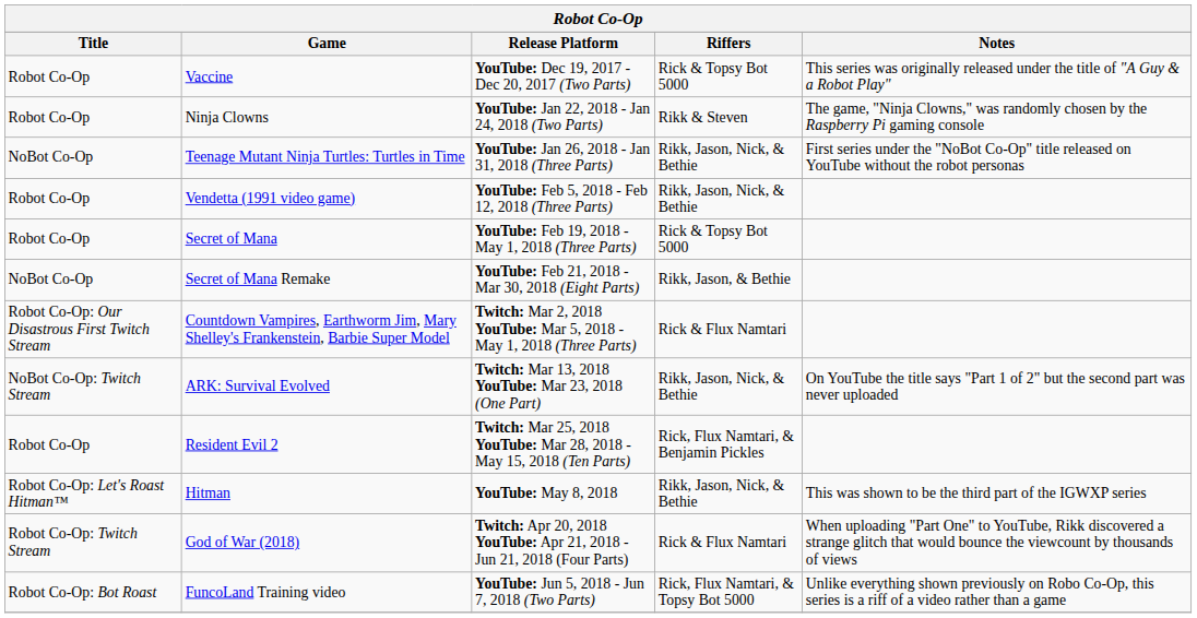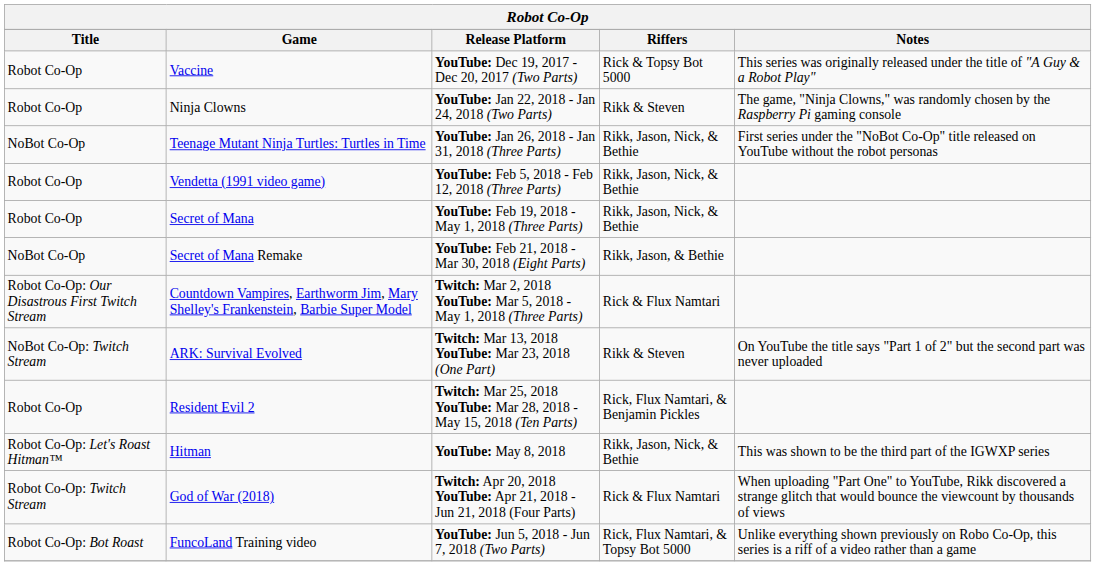 <table class="wikitable" style="width:100%">
 <tr style="text-align:center;">
 <th colspan="16" style="font-size:110%;"><em>Robot Co-Op</em></th>
 </tr>
 <tr style="text-align:center; background:#9F2929">
 </tr>
 <tr>
 <th>Title</th>
 <th>Game</th>
 <th>Release Platform</th>
 <th>Riffers</th>
 <th>Notes</th>
 </tr>
 <tr>
 <td>Robot Co-Op</td>
 <td><a href='#'>Vaccine</a></td>
 <td><strong>YouTube:</strong> Dec 19, 2017 - Dec 20, 2017 <em>(Two Parts)</em></td>
 <td>Rick & Topsy Bot 5000</td>
 <td>This series was originally released under the title of <em>"A Guy & a Robot Play"</em></td>
 </tr>
 <tr>
 <td>Robot Co-Op</td>
 <td>Ninja Clowns</td>
 <td><strong>YouTube:</strong> Jan 22, 2018 - Jan 24, 2018 <em>(Two Parts)</em></td>
 <td>Rikk & Steven</td>
 <td>The game, "Ninja Clowns," was randomly chosen by the <em>Raspberry Pi</em> gaming console</td>
 </tr>
 <tr>
 <td>NoBot Co-Op</td>
 <td><a href='#'>Teenage Mutant Ninja Turtles: Turtles in Time</a></td>
 <td><strong>YouTube:</strong> Jan 26, 2018 - Jan 31, 2018 <em>(Three Parts)</em></td>
 <td>Rikk, Jason, Nick, & Bethie</td>
 <td>First series under the "NoBot Co-Op" title released on YouTube without the robot personas</td>
 </tr>
 <tr>
 <td>Robot Co-Op</td>
 <td><a href='#'>Vendetta (1991 video game)</a></td>
 <td><strong>YouTube:</strong> Feb 5, 2018 - Feb 12, 2018 <em>(Three Parts)</em></td>
 <td>Rikk, Jason, Nick, & Bethie</td>
 <td></td>
 </tr>
 <tr>
 <td>Robot Co-Op</td>
 <td><a href='#'>Secret of Mana</a></td>
 <td><strong>YouTube:</strong> Feb 19, 2018 -  May 1, 2018 <em>(Three Parts)</em></td>
-<td>Rick & Topsy Bot 5000</td>
+<td>Rikk, Jason, Nick, & Bethie</td>
 <td></td>
 </tr>
 <tr>
 <td>NoBot Co-Op</td>
 <td><a href='#'>Secret of Mana</a> Remake</td>
 <td><strong>YouTube:</strong> Feb 21, 2018 - Mar 30, 2018 <em>(Eight Parts)</em></td>
 <td>Rikk, Jason, & Bethie</td>
 <td></td>
 </tr>
 <tr>
 <td>Robot Co-Op: <em>Our Disastrous First Twitch Stream</em></td>
 <td><a href='#'>Countdown Vampires</a>, <a href='#'>Earthworm Jim</a>, <a href='#'>Mary Shelley's Frankenstein</a>, <a href='#'>Barbie Super Model</a></td>
 <td><strong>Twitch:</strong> Mar 2, 2018<br><strong>YouTube:</strong> Mar 5, 2018 -  May 1, 2018 <em>(Three Parts)</em></td>
 <td>Rick & Flux Namtari</td>
 <td></td>
 </tr>
 <tr>
 <td>NoBot Co-Op: <em>Twitch Stream</em></td>
 <td><a href='#'>ARK: Survival Evolved</a></td>
 <td><strong>Twitch:</strong> Mar 13, 2018<br><strong>YouTube:</strong> Mar 23, 2018 <em>(One Part)</em></td>
-<td>Rikk, Jason, Nick, & Bethie</td>
+<td>Rikk & Steven</td>
 <td>On YouTube the title says "Part 1 of 2" but the second part was never uploaded</td>
 </tr>
 <tr>
 <td>Robot Co-Op</td>
 <td><a href='#'>Resident Evil 2</a></td>
 <td><strong>Twitch:</strong> Mar 25, 2018<br><strong>YouTube:</strong> Mar 28, 2018 -  May 15, 2018 <em>(Ten Parts)</em></td>
 <td>Rick, Flux Namtari, & Benjamin Pickles</td>
 <td></td>
 </tr>
 <tr>
 <td>Robot Co-Op: <em>Let's Roast Hitman™</em></td>
 <td><a href='#'>Hitman</a></td>
 <td><strong>YouTube:</strong> May 8, 2018</td>
 <td>Rikk, Jason, Nick, & Bethie</td>
 <td>This was shown to be the third part of the IGWXP series</td>
 </tr>
 <tr>
 <td>Robot Co-Op: <em>Twitch Stream</em></td>
 <td><a href='#'>God of War (2018)</a></td>
 <td><strong>Twitch:</strong> Apr 20, 2018<br><strong>YouTube:</strong> Apr 21, 2018 - Jun 21, 2018 (Four Parts)</td>
 <td>Rick & Flux Namtari</td>
 <td>When uploading "Part One" to YouTube, Rikk discovered a strange glitch that would bounce the viewcount by thousands of views</td>
 </tr>
 <tr>
 <td>Robot Co-Op: <em>Bot Roast</em></td>
 <td><a href='#'>FuncoLand</a> Training video</td>
 <td><strong>YouTube:</strong> Jun 5, 2018 - Jun 7, 2018 <em>(Two Parts)</em></td>
 <td>Rick, Flux Namtari, & Topsy Bot 5000</td>
 <td>Unlike everything shown previously on Robo Co-Op, this series is a riff of a video rather than a game</td>
 </tr>
 <tr>
 </tr>
 </table>
